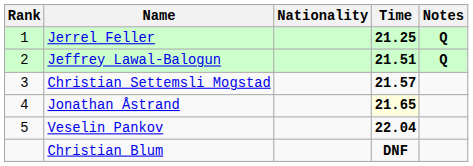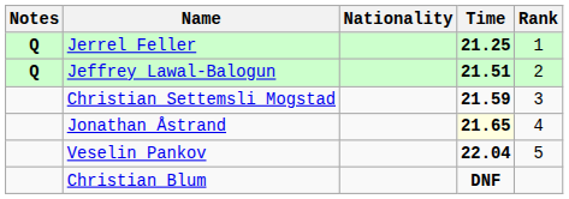 <table class="wikitable sortable" style="text-align:center">
 <tr>
-<th>Rank</th>
+<th>Notes</th>
 <th>Name</th>
 <th>Nationality</th>
 <th>Time</th>
-<th>Notes</th>
+<th>Rank</th>
 </tr>
 <tr bgcolor=ccffcc>
-<td>1</td>
+<td><strong>Q</strong></td>
 <td align=left><a href='#'>Jerrel Feller</a></td>
 <td align=left></td>
 <td><strong>21.25</strong></td>
-<td><strong>Q</strong></td>
+<td>1</td>
 </tr>
 <tr bgcolor=ccffcc>
-<td>2</td>
+<td><strong>Q</strong></td>
 <td align=left><a href='#'>Jeffrey Lawal-Balogun</a></td>
 <td align=left></td>
 <td><strong>21.51</strong></td>
-<td><strong>Q</strong></td>
+<td>2</td>
 </tr>
 <tr>
-<td>3</td>
+<td></td>
 <td align=left><a href='#'>Christian Settemsli Mogstad</a></td>
 <td align=left></td>
-<td><strong>21.57</strong></td>
-<td></td>
+<td><strong>21.59</strong></td>
+<td>3</td>
 </tr>
 <tr>
-<td>4</td>
+<td></td>
 <td align=left><a href='#'>Jonathan Åstrand</a></td>
 <td align=left></td>
 <td style="background: lightyellow;"><strong>21.65</strong></td>
-<td></td>
+<td>4</td>
 </tr>
 <tr>
-<td>5</td>
+<td></td>
 <td align=left><a href='#'>Veselin Pankov</a></td>
 <td align=left></td>
 <td><strong>22.04</strong></td>
-<td></td>
+<td>5</td>
 </tr>
 <tr>
 <td></td>
 <td align=left><a href='#'>Christian Blum</a></td>
 <td align=left></td>
 <td><strong>DNF</strong></td>
 <td></td>
 </tr>
 </table>
